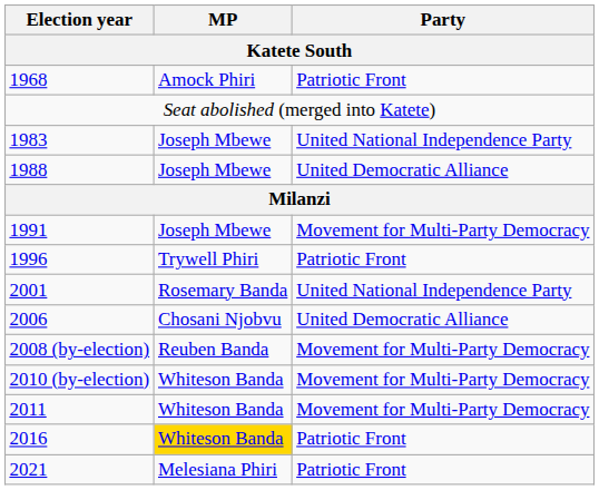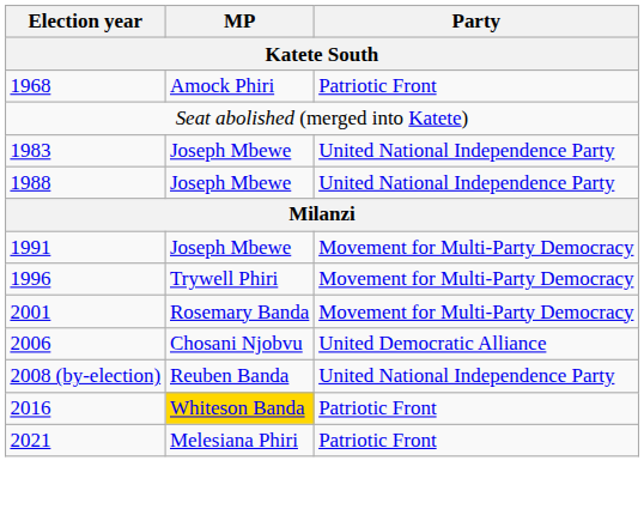 <table class=wikitable>
 <tr>
 <th>Election year</th>
 <th>MP</th>
 <th>Party</th>
 </tr>
 <tr>
 <th colspan=3>Katete South</th>
 </tr>
 <tr>
 <td><a href='#'>1968</a></td>
 <td><a href='#'>Amock Phiri</a></td>
 <td><a href='#'>Patriotic Front</a></td>
 </tr>
 <tr>
 <td colspan=3 align=center><em>Seat abolished</em> (merged into <a href='#'>Katete</a>)</td>
 </tr>
 <tr>
 <td><a href='#'>1983</a></td>
 <td><a href='#'>Joseph Mbewe</a></td>
 <td><a href='#'>United National Independence Party</a></td>
 </tr>
 <tr>
 <td><a href='#'>1988</a></td>
 <td><a href='#'>Joseph Mbewe</a></td>
-<td><a href='#'>United Democratic Alliance</a></td>
+<td><a href='#'>United National Independence Party</a></td>
 </tr>
 <tr>
 <th colspan=3>Milanzi</th>
 </tr>
 <tr>
 <td><a href='#'>1991</a></td>
 <td><a href='#'>Joseph Mbewe</a></td>
 <td><a href='#'>Movement for Multi-Party Democracy</a></td>
 </tr>
 <tr>
 <td><a href='#'>1996</a></td>
 <td><a href='#'>Trywell Phiri</a></td>
-<td><a href='#'>Patriotic Front</a></td>
+<td><a href='#'>Movement for Multi-Party Democracy</a></td>
 </tr>
 <tr>
 <td><a href='#'>2001</a></td>
 <td><a href='#'>Rosemary Banda</a></td>
-<td><a href='#'>United National Independence Party</a></td>
+<td><a href='#'>Movement for Multi-Party Democracy</a></td>
 </tr>
 <tr>
 <td><a href='#'>2006</a></td>
 <td><a href='#'>Chosani Njobvu</a></td>
 <td><a href='#'>United Democratic Alliance</a></td>
 </tr>
 <tr>
 <td><a href='#'>2008 (by-election)</a></td>
 <td><a href='#'>Reuben Banda</a></td>
-<td><a href='#'>Movement for Multi-Party Democracy</a></td>
-</tr>
-<tr>
-<td><a href='#'>2010 (by-election)</a></td>
-<td><a href='#'>Whiteson Banda</a></td>
-<td><a href='#'>Movement for Multi-Party Democracy</a></td>
-</tr>
-<tr>
-<td><a href='#'>2011</a></td>
-<td><a href='#'>Whiteson Banda</a></td>
-<td><a href='#'>Movement for Multi-Party Democracy</a></td>
+<td><a href='#'>United National Independence Party</a></td>
 </tr>
 <tr>
 <td><a href='#'>2016</a></td>
 <td style="background: gold;"><a href='#'>Whiteson Banda</a></td>
 <td><a href='#'>Patriotic Front</a></td>
 </tr>
 <tr>
 <td><a href='#'>2021</a></td>
 <td><a href='#'>Melesiana Phiri</a></td>
 <td><a href='#'>Patriotic Front</a></td>
 </tr>
 </table>
